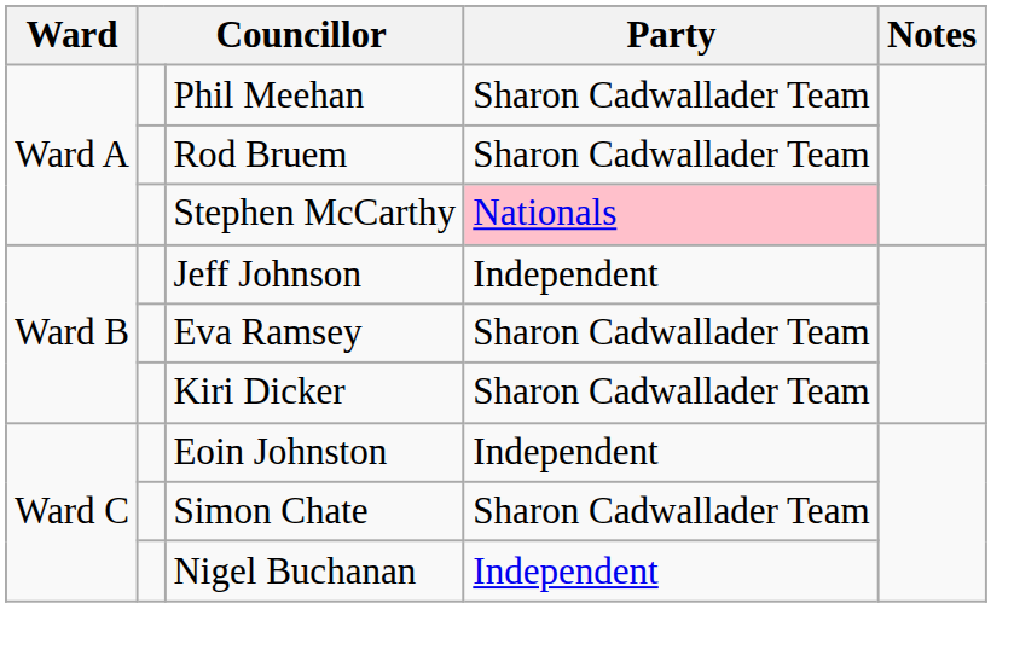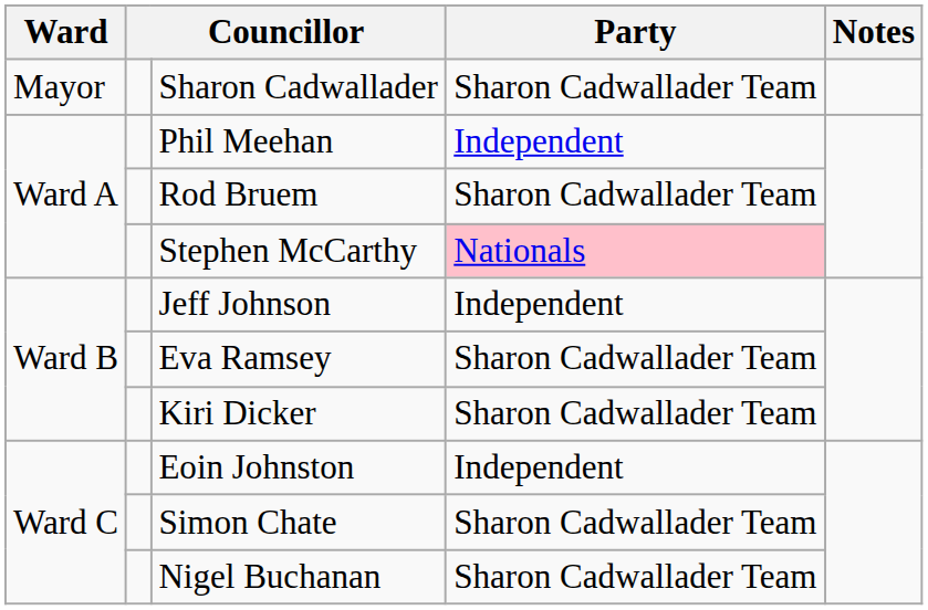 <table class="wikitable">
 <tr>
 <th>Ward</th>
 <th colspan="2">Councillor</th>
 <th>Party</th>
 <th>Notes</th>
 </tr>
 <tr>
+<td>Mayor</td>
+<td> </td>
+<td>Sharon Cadwallader</td>
+<td>Sharon Cadwallader Team</td>
+<td></td>
+</tr>
+<tr>
 <td rowspan="3">Ward A</td>
 <td> </td>
 <td>Phil Meehan</td>
-<td>Sharon Cadwallader Team</td>
+<td><a href='#'>Independent</a></td>
 <td rowspan=3></td>
 </tr>
 <tr>
 <td> </td>
 <td>Rod Bruem</td>
 <td>Sharon Cadwallader Team</td>
 </tr>
 <tr>
 <td> </td>
 <td>Stephen McCarthy</td>
 <td style="background: pink;"><a href='#'>Nationals</a></td>
 </tr>
 <tr>
 <td rowspan="3">Ward B</td>
 <td> </td>
 <td>Jeff Johnson</td>
 <td>Independent</td>
 <td rowspan=3></td>
 </tr>
 <tr>
 <td> </td>
 <td>Eva Ramsey</td>
 <td>Sharon Cadwallader Team</td>
 </tr>
 <tr>
 <td> </td>
 <td>Kiri Dicker</td>
 <td>Sharon Cadwallader Team</td>
 </tr>
 <tr>
 <td rowspan="3">Ward C</td>
 <td> </td>
 <td>Eoin Johnston</td>
 <td>Independent</td>
 <td rowspan=3></td>
 </tr>
 <tr>
 <td> </td>
 <td>Simon Chate</td>
 <td>Sharon Cadwallader Team</td>
 </tr>
 <tr>
 <td> </td>
 <td>Nigel Buchanan</td>
-<td><a href='#'>Independent</a></td>
+<td>Sharon Cadwallader Team</td>
 </tr>
 </table>
